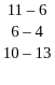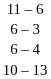 <table style="text-align:center">
 <tr>
 <th width=200></th>
 <th width=100></th>
 <th width=200></th>
 </tr>
 <tr>
 <td align=right><strong></strong></td>
 <td>11 – 6</td>
 <td align=left></td>
 </tr>
 <tr>
 <td align=right><strong></strong></td>
+<td>6 – 3</td>
+<td align=left></td>
+</tr>
+<tr>
+<td align=right><strong></strong></td>
 <td>6 – 4</td>
 <td align=left></td>
 </tr>
 <tr>
 <td align=right></td>
 <td>10 – 13</td>
 <td align=left><strong></strong></td>
 </tr>
 </table>
